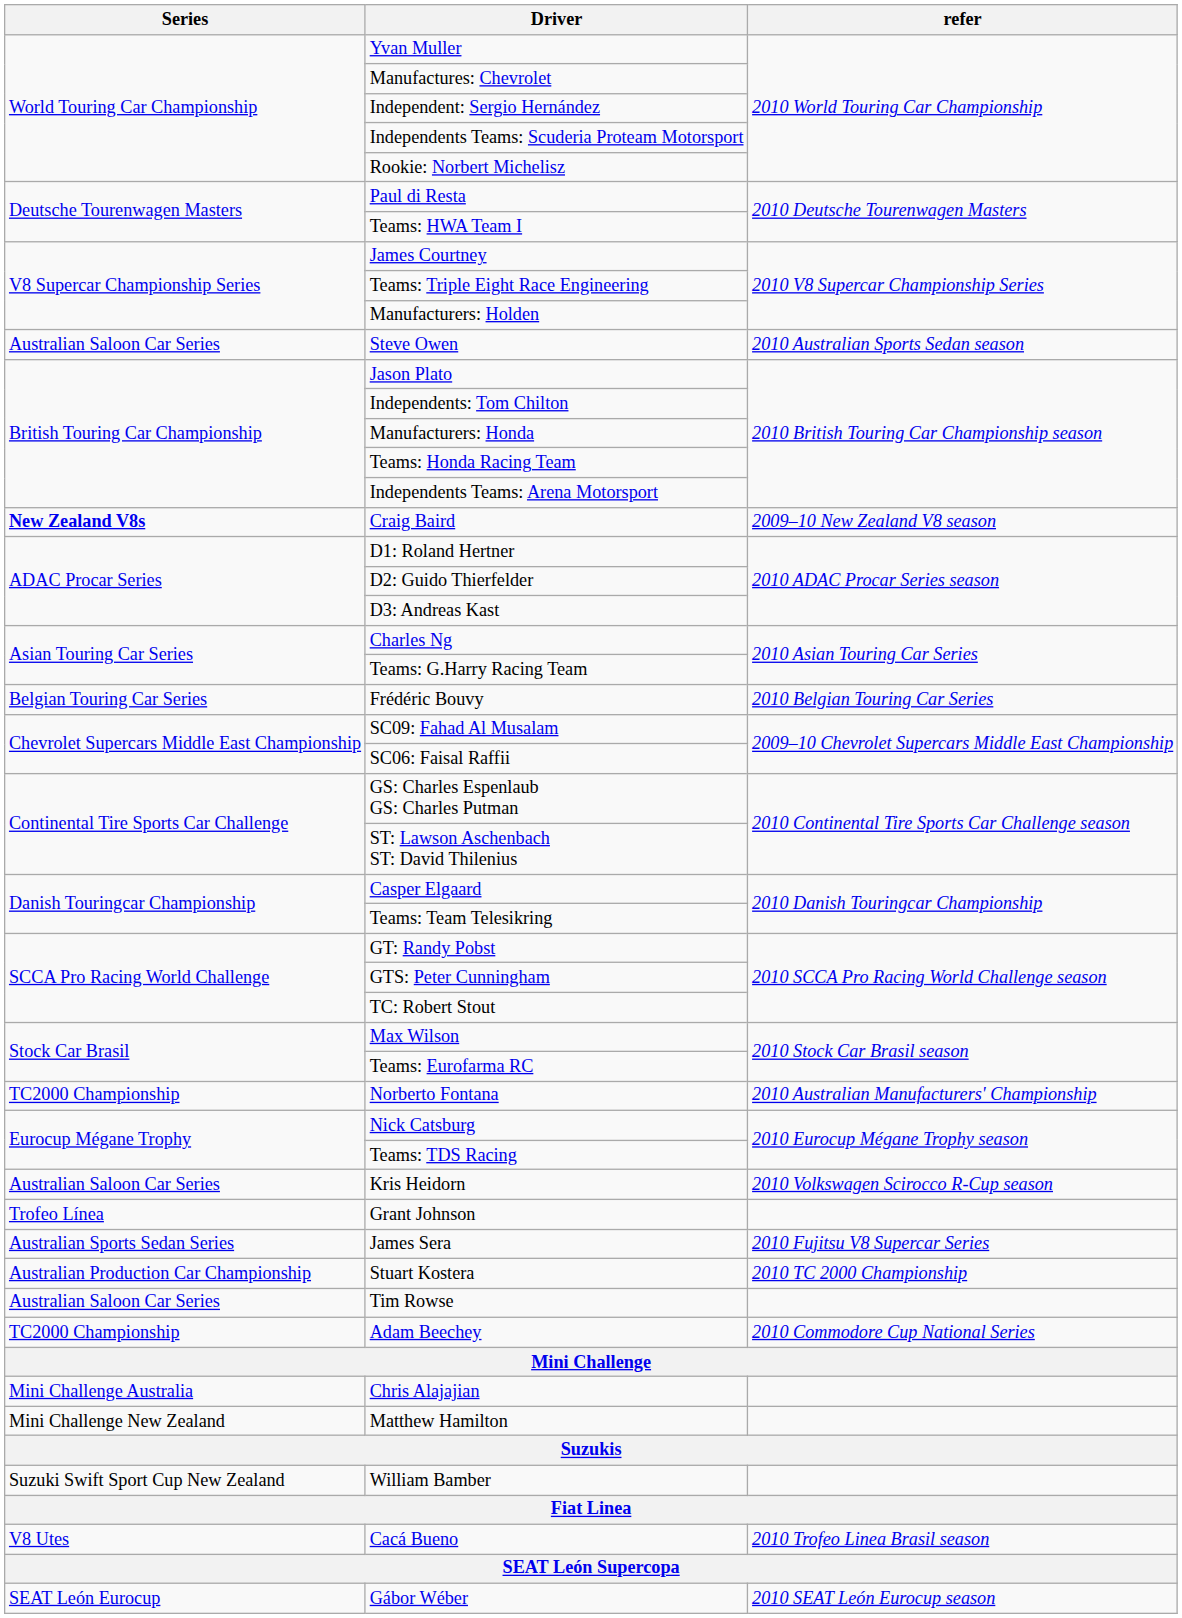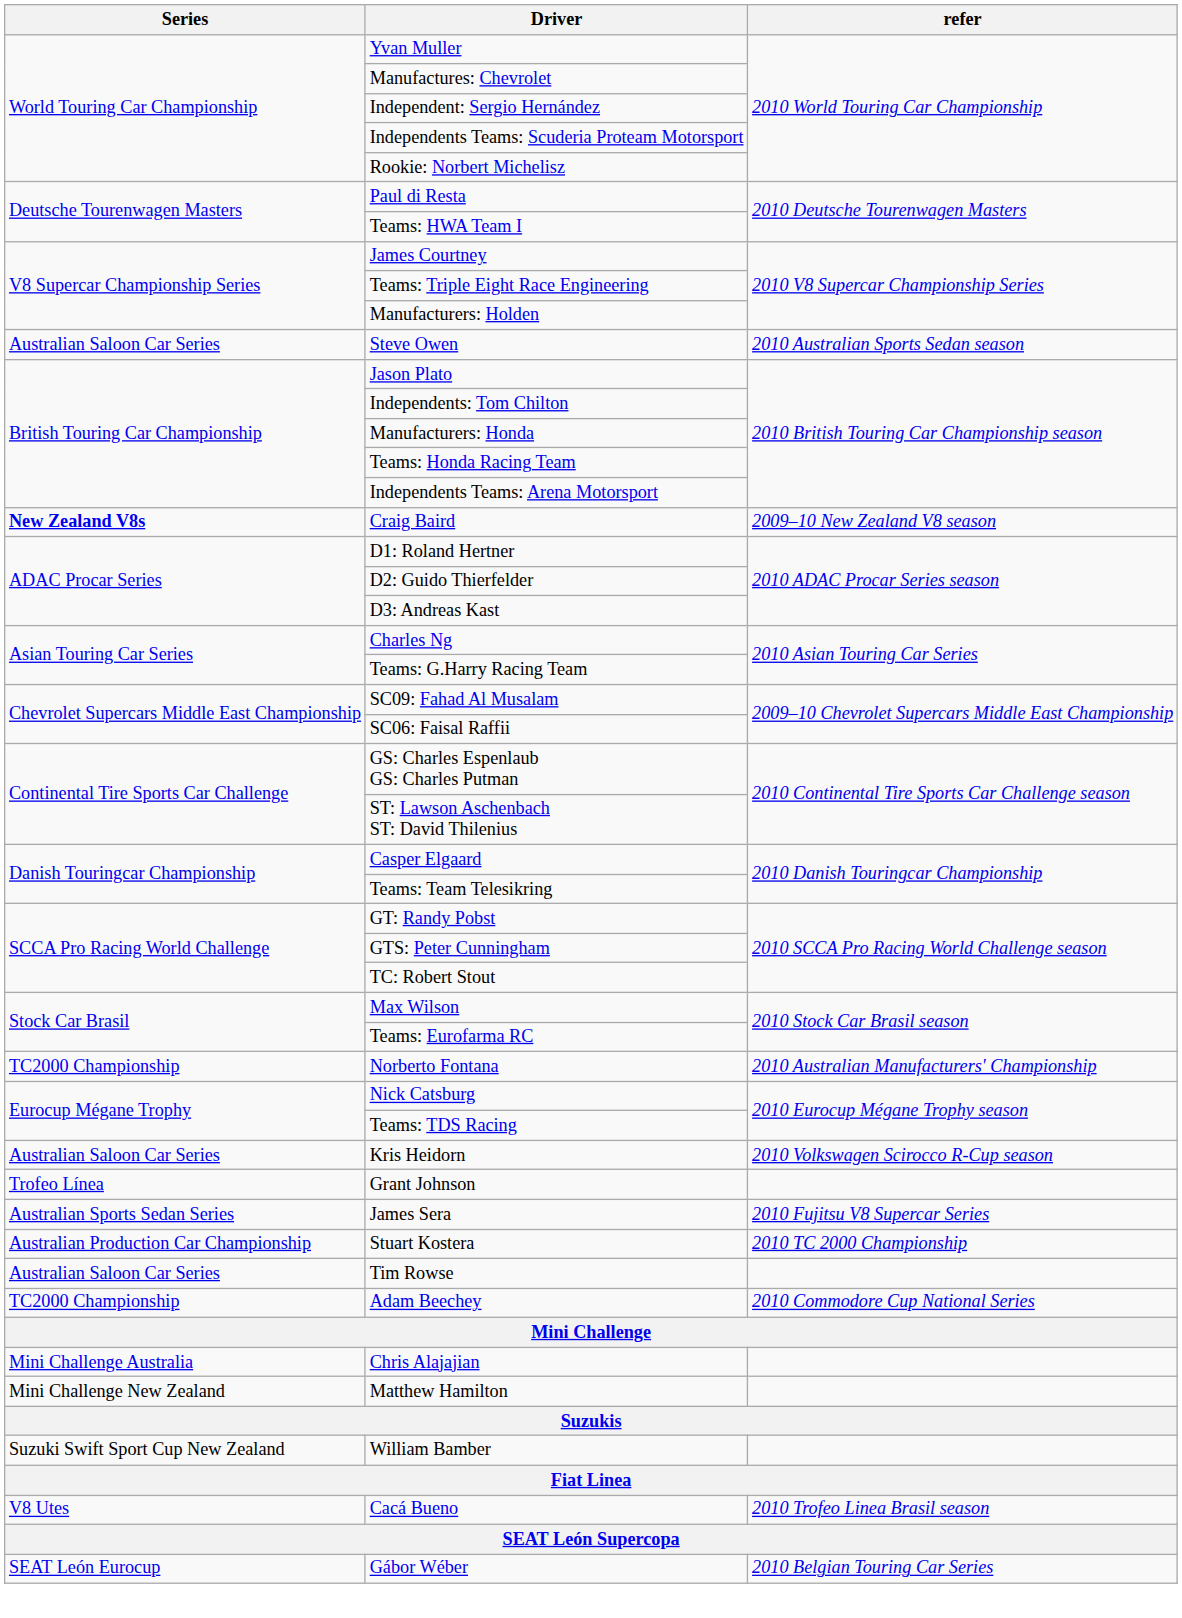 <table class="wikitable" style="font-size: 87%;">
 <tr>
 <th>Series</th>
 <th>Driver</th>
 <th>refer</th>
 </tr>
 <tr>
 <td rowspan=5><a href='#'>World Touring Car Championship</a></td>
 <td> <a href='#'>Yvan Muller</a></td>
 <td rowspan=5><em><a href='#'>2010 World Touring Car Championship</a></em></td>
 </tr>
 <tr>
 <td>Manufactures:  <a href='#'>Chevrolet</a></td>
 </tr>
 <tr>
 <td>Independent:  <a href='#'>Sergio Hernández</a></td>
 </tr>
 <tr>
 <td>Independents Teams:  <a href='#'>Scuderia Proteam Motorsport</a></td>
 </tr>
 <tr>
 <td>Rookie:  <a href='#'>Norbert Michelisz</a></td>
 </tr>
 <tr>
 <td rowspan=2><a href='#'>Deutsche Tourenwagen Masters</a></td>
 <td> <a href='#'>Paul di Resta</a></td>
 <td rowspan=2><em><a href='#'>2010 Deutsche Tourenwagen Masters</a></em></td>
 </tr>
 <tr>
 <td>Teams:  <a href='#'>HWA Team I</a></td>
 </tr>
 <tr>
 <td rowspan=3><a href='#'>V8 Supercar Championship Series</a></td>
 <td> <a href='#'>James Courtney</a></td>
 <td rowspan=3><em><a href='#'>2010 V8 Supercar Championship Series</a></em></td>
 </tr>
 <tr>
 <td>Teams:  <a href='#'>Triple Eight Race Engineering</a></td>
 </tr>
 <tr>
 <td>Manufacturers:  <a href='#'>Holden</a></td>
 </tr>
 <tr>
 <td><a href='#'>Australian Saloon Car Series</a></td>
 <td> <a href='#'>Steve Owen</a></td>
 <td><em><a href='#'>2010 Australian Sports Sedan season</a></em></td>
 </tr>
 <tr>
 <td rowspan=5><a href='#'>British Touring Car Championship</a></td>
 <td> <a href='#'>Jason Plato</a></td>
 <td rowspan=5><em><a href='#'>2010 British Touring Car Championship season</a></em></td>
 </tr>
 <tr>
 <td>Independents:  <a href='#'>Tom Chilton</a></td>
 </tr>
 <tr>
 <td>Manufacturers:  <a href='#'>Honda</a></td>
 </tr>
 <tr>
 <td>Teams:  <a href='#'>Honda Racing Team</a></td>
 </tr>
 <tr>
 <td>Independents Teams:  <a href='#'>Arena Motorsport</a></td>
 </tr>
 <tr>
 <td><strong><a href='#'>New Zealand V8s</a></strong></td>
 <td> <a href='#'>Craig Baird</a></td>
 <td><em><a href='#'>2009–10 New Zealand V8 season</a></em></td>
 </tr>
 <tr>
 <td rowspan=3><a href='#'>ADAC Procar Series</a></td>
 <td>D1:  Roland Hertner</td>
 <td rowspan=3><em><a href='#'>2010 ADAC Procar Series season</a></em></td>
 </tr>
 <tr>
 <td>D2:  Guido Thierfelder</td>
 </tr>
 <tr>
 <td>D3:  Andreas Kast</td>
 </tr>
 <tr>
 <td rowspan=2><a href='#'>Asian Touring Car Series</a></td>
 <td> <a href='#'>Charles Ng</a></td>
 <td rowspan=2><em><a href='#'>2010 Asian Touring Car Series</a></em></td>
 </tr>
 <tr>
 <td>Teams:  G.Harry Racing Team</td>
-</tr>
-<tr>
-<td><a href='#'>Belgian Touring Car Series</a></td>
-<td> Frédéric Bouvy</td>
-<td><em><a href='#'>2010 Belgian Touring Car Series</a></em></td>
 </tr>
 <tr>
 <td rowspan=2><a href='#'>Chevrolet Supercars Middle East Championship</a></td>
 <td>SC09:  <a href='#'>Fahad Al Musalam</a></td>
 <td rowspan=2><em><a href='#'>2009–10 Chevrolet Supercars Middle East Championship</a></em></td>
 </tr>
 <tr>
 <td>SC06:  Faisal Raffii</td>
 </tr>
 <tr>
 <td rowspan=2><a href='#'>Continental Tire Sports Car Challenge</a></td>
 <td>GS:  Charles Espenlaub<br>GS:  Charles Putman</td>
 <td rowspan=2><em><a href='#'>2010 Continental Tire Sports Car Challenge season</a></em></td>
 </tr>
 <tr>
 <td>ST:  <a href='#'>Lawson Aschenbach</a><br>ST:  David Thilenius</td>
 </tr>
 <tr>
 <td rowspan=2><a href='#'>Danish Touringcar Championship</a></td>
 <td> <a href='#'>Casper Elgaard</a></td>
 <td rowspan=2><em><a href='#'>2010 Danish Touringcar Championship</a></em></td>
 </tr>
 <tr>
 <td>Teams:  Team Telesikring</td>
 </tr>
 <tr>
 <td rowspan=3><a href='#'>SCCA Pro Racing World Challenge</a></td>
 <td>GT:  <a href='#'>Randy Pobst</a></td>
 <td rowspan=3><em><a href='#'>2010 SCCA Pro Racing World Challenge season</a></em></td>
 </tr>
 <tr>
 <td>GTS:  <a href='#'>Peter Cunningham</a></td>
 </tr>
 <tr>
 <td>TC:  Robert Stout</td>
 </tr>
 <tr>
 <td rowspan=2><a href='#'>Stock Car Brasil</a></td>
 <td> <a href='#'>Max Wilson</a></td>
 <td rowspan=2><em><a href='#'>2010 Stock Car Brasil season</a></em></td>
 </tr>
 <tr>
 <td>Teams: <a href='#'>Eurofarma RC</a></td>
 </tr>
 <tr>
 <td><a href='#'>TC2000 Championship</a></td>
 <td> <a href='#'>Norberto Fontana</a></td>
 <td><em><a href='#'>2010 Australian Manufacturers' Championship</a></em></td>
 </tr>
 <tr>
 <td rowspan=2><a href='#'>Eurocup Mégane Trophy</a></td>
 <td> <a href='#'>Nick Catsburg</a></td>
 <td rowspan=2><em><a href='#'>2010 Eurocup Mégane Trophy season</a></em></td>
 </tr>
 <tr>
 <td>Teams:  <a href='#'>TDS Racing</a></td>
 </tr>
 <tr>
 <td><a href='#'>Australian Saloon Car Series</a></td>
 <td> Kris Heidorn</td>
 <td><em><a href='#'>2010 Volkswagen Scirocco R-Cup season</a></em></td>
 </tr>
 <tr>
 <td><a href='#'>Trofeo Línea</a></td>
 <td> Grant Johnson</td>
 <td></td>
 </tr>
 <tr>
 <td><a href='#'>Australian Sports Sedan Series</a></td>
 <td> James Sera</td>
 <td><em><a href='#'>2010 Fujitsu V8 Supercar Series</a></em></td>
 </tr>
 <tr>
 <td><a href='#'>Australian Production Car Championship</a></td>
 <td> Stuart Kostera</td>
 <td><em><a href='#'>2010 TC 2000 Championship</a></em></td>
 </tr>
 <tr>
 <td><a href='#'>Australian Saloon Car Series</a></td>
 <td> Tim Rowse</td>
 <td></td>
 </tr>
 <tr>
 <td><a href='#'>TC2000 Championship</a></td>
 <td> <a href='#'>Adam Beechey</a></td>
 <td><em><a href='#'>2010 Commodore Cup National Series</a></em></td>
 </tr>
 <tr>
 <th colspan=3><a href='#'>Mini Challenge</a></th>
 </tr>
 <tr>
 <td><a href='#'>Mini Challenge Australia</a></td>
 <td> <a href='#'>Chris Alajajian</a></td>
 <td></td>
 </tr>
 <tr>
 <td>Mini Challenge New Zealand</td>
 <td> Matthew Hamilton</td>
 <td></td>
 </tr>
 <tr>
 <th colspan=3><a href='#'>Suzukis</a></th>
 </tr>
 <tr>
 <td>Suzuki Swift Sport Cup New Zealand</td>
 <td> William Bamber</td>
 <td></td>
 </tr>
 <tr>
 <th colspan=3><a href='#'>Fiat Linea</a></th>
 </tr>
 <tr>
 <td><a href='#'>V8 Utes</a></td>
 <td> <a href='#'>Cacá Bueno</a></td>
 <td><em><a href='#'>2010 Trofeo Linea Brasil season</a></em></td>
 </tr>
 <tr>
 <th colspan=3><a href='#'>SEAT León Supercopa</a></th>
 </tr>
 <tr>
 <td><a href='#'>SEAT León Eurocup</a></td>
 <td> <a href='#'>Gábor Wéber</a></td>
-<td><em><a href='#'>2010 SEAT León Eurocup season</a></em></td>
+<td><em><a href='#'>2010 Belgian Touring Car Series</a></em></td>
 </tr>
 </table>
